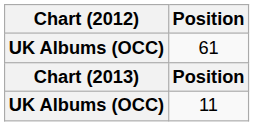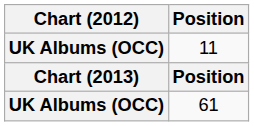 <table class="wikitable plainrowheaders" style="text-align:center">
 <tr>
 <th scope="col">Chart (2012)</th>
 <th scope="col">Position</th>
 </tr>
 <tr>
 <th scope="row">UK Albums (OCC)</th>
-<td>61</td>
+<td>11</td>
 </tr>
 <tr>
 <th scope="col">Chart (2013)</th>
 <th scope="col">Position</th>
 </tr>
 <tr>
 <th scope="row">UK Albums (OCC)</th>
-<td>11</td>
+<td>61</td>
 </tr>
 </table>
